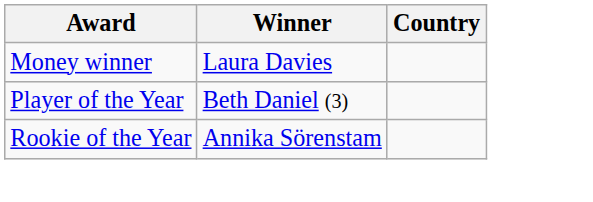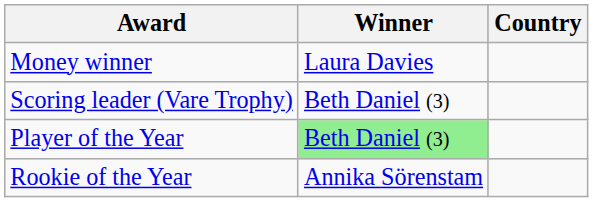 <table class="wikitable">
 <tr>
 <th>Award</th>
 <th>Winner</th>
 <th>Country</th>
 </tr>
 <tr>
 <td><a href='#'>Money winner</a></td>
 <td><a href='#'>Laura Davies</a></td>
 <td></td>
 </tr>
 <tr>
+<td><a href='#'>Scoring leader (Vare Trophy)</a></td>
+<td><a href='#'>Beth Daniel</a> <small>(3)</small></td>
+<td></td>
+</tr>
+<tr>
 <td><a href='#'>Player of the Year</a></td>
-<td><a href='#'>Beth Daniel</a> <small>(3)</small></td>
+<td style="background: lightgreen;"><a href='#'>Beth Daniel</a> <small>(3)</small></td>
 <td></td>
 </tr>
 <tr>
 <td><a href='#'>Rookie of the Year</a></td>
 <td><a href='#'>Annika Sörenstam</a></td>
 <td></td>
 </tr>
 </table>
